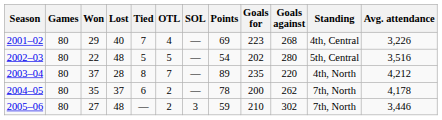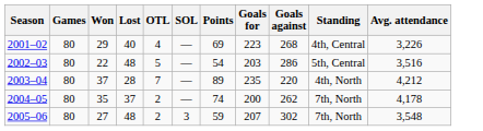 <table class="wikitable" style="text-align:center">
 <tr>
 <th>Season</th>
 <th>Games</th>
 <th>Won</th>
 <th>Lost</th>
-<th>Tied</th>
 <th>OTL</th>
 <th>SOL</th>
 <th>Points</th>
 <th>Goals<br>for</th>
 <th>Goals<br>against</th>
 <th>Standing</th>
 <th>Avg. attendance</th>
 </tr>
 <tr>
 <td><a href='#'>2001–02</a></td>
 <td>80</td>
 <td>29</td>
 <td>40</td>
-<td>7</td>
 <td>4</td>
 <td>—</td>
 <td>69</td>
 <td>223</td>
 <td>268</td>
 <td>4th, Central</td>
 <td>3,226</td>
 </tr>
 <tr>
 <td><a href='#'>2002–03</a></td>
 <td>80</td>
 <td>22</td>
 <td>48</td>
 <td>5</td>
-<td>5</td>
 <td>—</td>
 <td>54</td>
-<td>202</td>
-<td>280</td>
+<td>203</td>
+<td>286</td>
 <td>5th, Central</td>
 <td>3,516</td>
 </tr>
 <tr>
 <td><a href='#'>2003–04</a></td>
 <td>80</td>
 <td>37</td>
 <td>28</td>
-<td>8</td>
 <td>7</td>
 <td>—</td>
 <td>89</td>
 <td>235</td>
 <td>220</td>
 <td>4th, North</td>
 <td>4,212</td>
 </tr>
 <tr>
 <td><a href='#'>2004–05</a></td>
 <td>80</td>
 <td>35</td>
 <td>37</td>
-<td>6</td>
 <td>2</td>
 <td>—</td>
-<td>78</td>
+<td>74</td>
 <td>200</td>
 <td>262</td>
 <td>7th, North</td>
 <td>4,178</td>
 </tr>
 <tr>
 <td><a href='#'>2005–06</a></td>
 <td>80</td>
 <td>27</td>
 <td>48</td>
-<td>—</td>
 <td>2</td>
 <td>3</td>
 <td>59</td>
-<td>210</td>
+<td>207</td>
 <td>302</td>
 <td>7th, North</td>
-<td>3,446</td>
+<td>3,548</td>
 </tr>
 </table>
